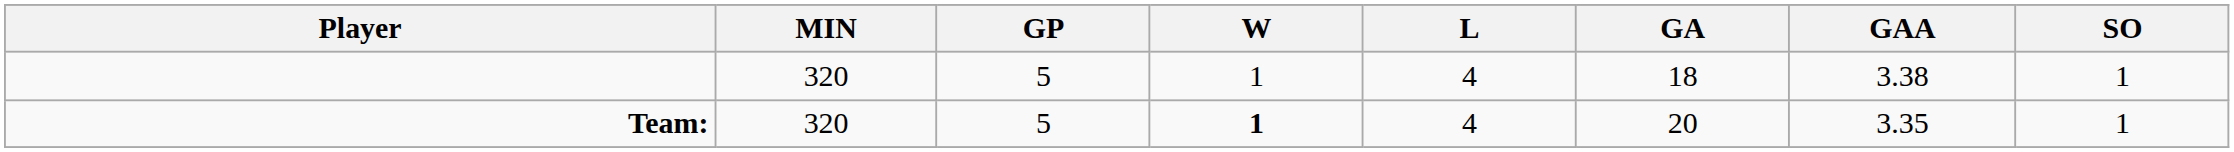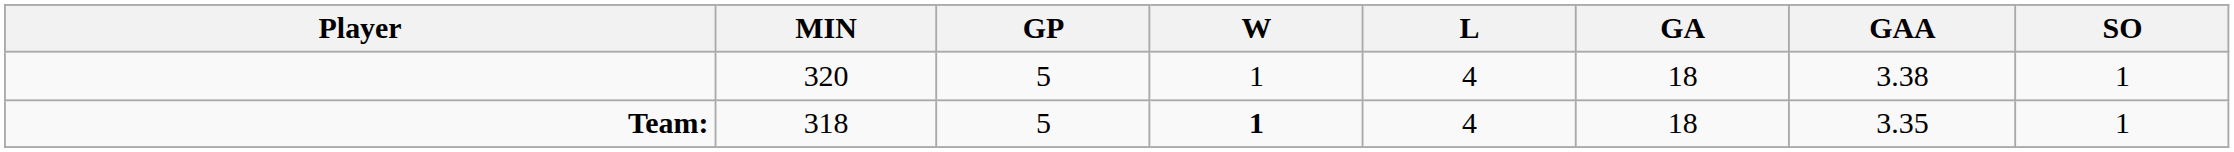 <table class="wikitable sortable" width="60%">
 <tr>
 <th bgcolor="#DDDDFF" width="10%">Player</th>
 <th width="3%" bgcolor="#DDDDFF" title="Minutes played">MIN</th>
 <th width="3%" bgcolor="#DDDDFF" title="Games played in">GP</th>
 <th width="3%" bgcolor="#DDDDFF" title="Games played in">W</th>
 <th width="3%" bgcolor="#DDDDFF"title="Games played in">L</th>
 <th width="3%" bgcolor="#DDDDFF" title="Goals against">GA</th>
 <th width="3%" bgcolor="#DDDDFF" title="Goals against average">GAA</th>
 <th width="3%" bgcolor="#DDDDFF" title="Shut-outs">SO</th>
 </tr>
 <tr align="center">
 <td align="right"></td>
 <td>320</td>
 <td>5</td>
 <td>1</td>
 <td>4</td>
 <td>18</td>
 <td>3.38</td>
 <td>1</td>
 </tr>
 <tr align="center">
 <td align="right"><strong>Team:</strong></td>
-<td>320</td>
+<td>318</td>
 <td>5</td>
 <td><strong>1</strong></td>
 <td>4</td>
-<td>20</td>
+<td>18</td>
 <td>3.35</td>
 <td>1</td>
 </tr>
 </table>
